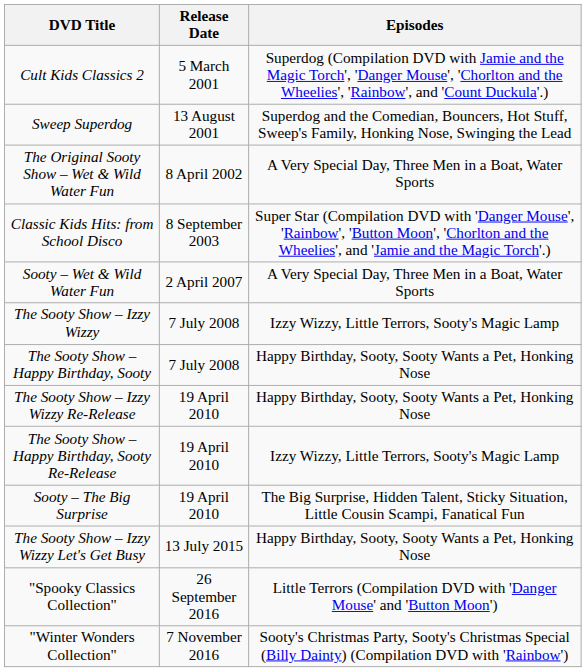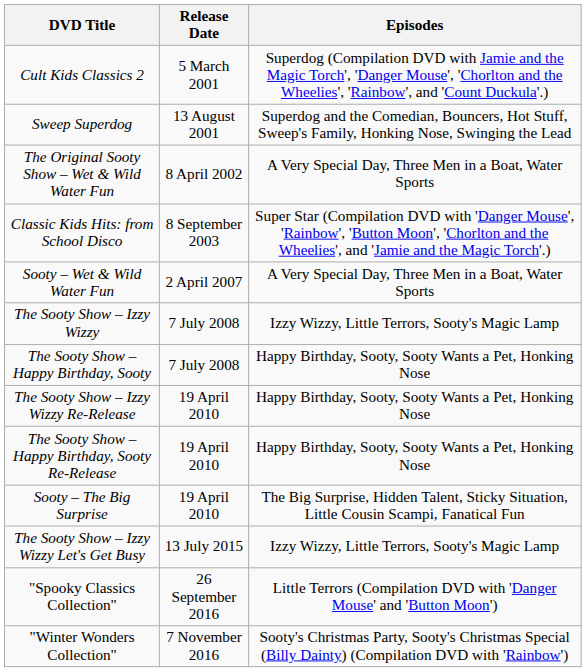 <table class="wikitable">
 <tr>
 <th>DVD Title</th>
 <th>Release Date</th>
 <th>Episodes</th>
 </tr>
 <tr style="text-align:center;">
 <td><em>Cult Kids Classics 2</em></td>
 <td>5 March 2001</td>
 <td>Superdog (Compilation DVD with <a href='#'>Jamie and the Magic Torch</a>', '<a href='#'>Danger Mouse</a>', '<a href='#'>Chorlton and the Wheelies</a>', '<a href='#'>Rainbow</a>', and '<a href='#'>Count Duckula</a>'.)</td>
 </tr>
 <tr style="text-align:center;">
 <td><em>Sweep Superdog</em></td>
 <td>13 August 2001</td>
 <td>Superdog and the Comedian, Bouncers, Hot Stuff, Sweep's Family, Honking Nose, Swinging the Lead</td>
 </tr>
 <tr style="text-align:center;">
 <td><em>The Original Sooty Show – Wet & Wild Water Fun</em></td>
 <td>8 April 2002</td>
 <td>A Very Special Day, Three Men in a Boat, Water Sports</td>
 </tr>
 <tr style="text-align:center;">
 <td><em>Classic Kids Hits: from School Disco</em></td>
 <td>8 September 2003</td>
 <td>Super Star (Compilation DVD with '<a href='#'>Danger Mouse</a>', '<a href='#'>Rainbow</a>', '<a href='#'>Button Moon</a>', '<a href='#'>Chorlton and the Wheelies</a>', and '<a href='#'>Jamie and the Magic Torch</a>'.)</td>
 </tr>
 <tr style="text-align:center;">
 <td><em>Sooty – Wet & Wild Water Fun</em></td>
 <td>2 April 2007</td>
 <td>A Very Special Day, Three Men in a Boat, Water Sports</td>
 </tr>
 <tr style="text-align:center;">
 <td><em>The Sooty Show – Izzy Wizzy</em></td>
 <td>7 July 2008</td>
 <td>Izzy Wizzy, Little Terrors, Sooty's Magic Lamp</td>
 </tr>
 <tr style="text-align:center;">
 <td><em>The Sooty Show – Happy Birthday, Sooty</em></td>
 <td>7 July 2008</td>
 <td>Happy Birthday, Sooty, Sooty Wants a Pet, Honking Nose</td>
 </tr>
 <tr style="text-align:center;">
 <td><em>The Sooty Show – Izzy Wizzy Re-Release</em></td>
 <td>19 April 2010</td>
 <td>Happy Birthday, Sooty, Sooty Wants a Pet, Honking Nose</td>
 </tr>
 <tr style="text-align:center;">
 <td><em>The Sooty Show – Happy Birthday, Sooty Re-Release</em></td>
 <td>19 April 2010</td>
-<td>Izzy Wizzy, Little Terrors, Sooty's Magic Lamp</td>
+<td>Happy Birthday, Sooty, Sooty Wants a Pet, Honking Nose</td>
 </tr>
 <tr style="text-align:center;">
 <td><em>Sooty – The Big Surprise</em></td>
 <td>19 April 2010</td>
 <td>The Big Surprise, Hidden Talent, Sticky Situation, Little Cousin Scampi, Fanatical Fun</td>
 </tr>
 <tr style="text-align:center;">
 <td><em>The Sooty Show – Izzy Wizzy Let's Get Busy</em></td>
 <td>13 July 2015</td>
-<td>Happy Birthday, Sooty, Sooty Wants a Pet, Honking Nose</td>
+<td>Izzy Wizzy, Little Terrors, Sooty's Magic Lamp</td>
 </tr>
 <tr style="text-align:center;">
 <td>"Spooky Classics Collection"</td>
 <td>26 September 2016</td>
 <td>Little Terrors (Compilation DVD with '<a href='#'>Danger Mouse</a>' and '<a href='#'>Button Moon</a>')</td>
 </tr>
 <tr style="text-align:center;">
 <td>"Winter Wonders Collection"</td>
 <td>7 November 2016</td>
 <td>Sooty's Christmas Party, Sooty's Christmas Special (<a href='#'>Billy Dainty</a>) (Compilation DVD with '<a href='#'>Rainbow</a>')</td>
 </tr>
 </table>
